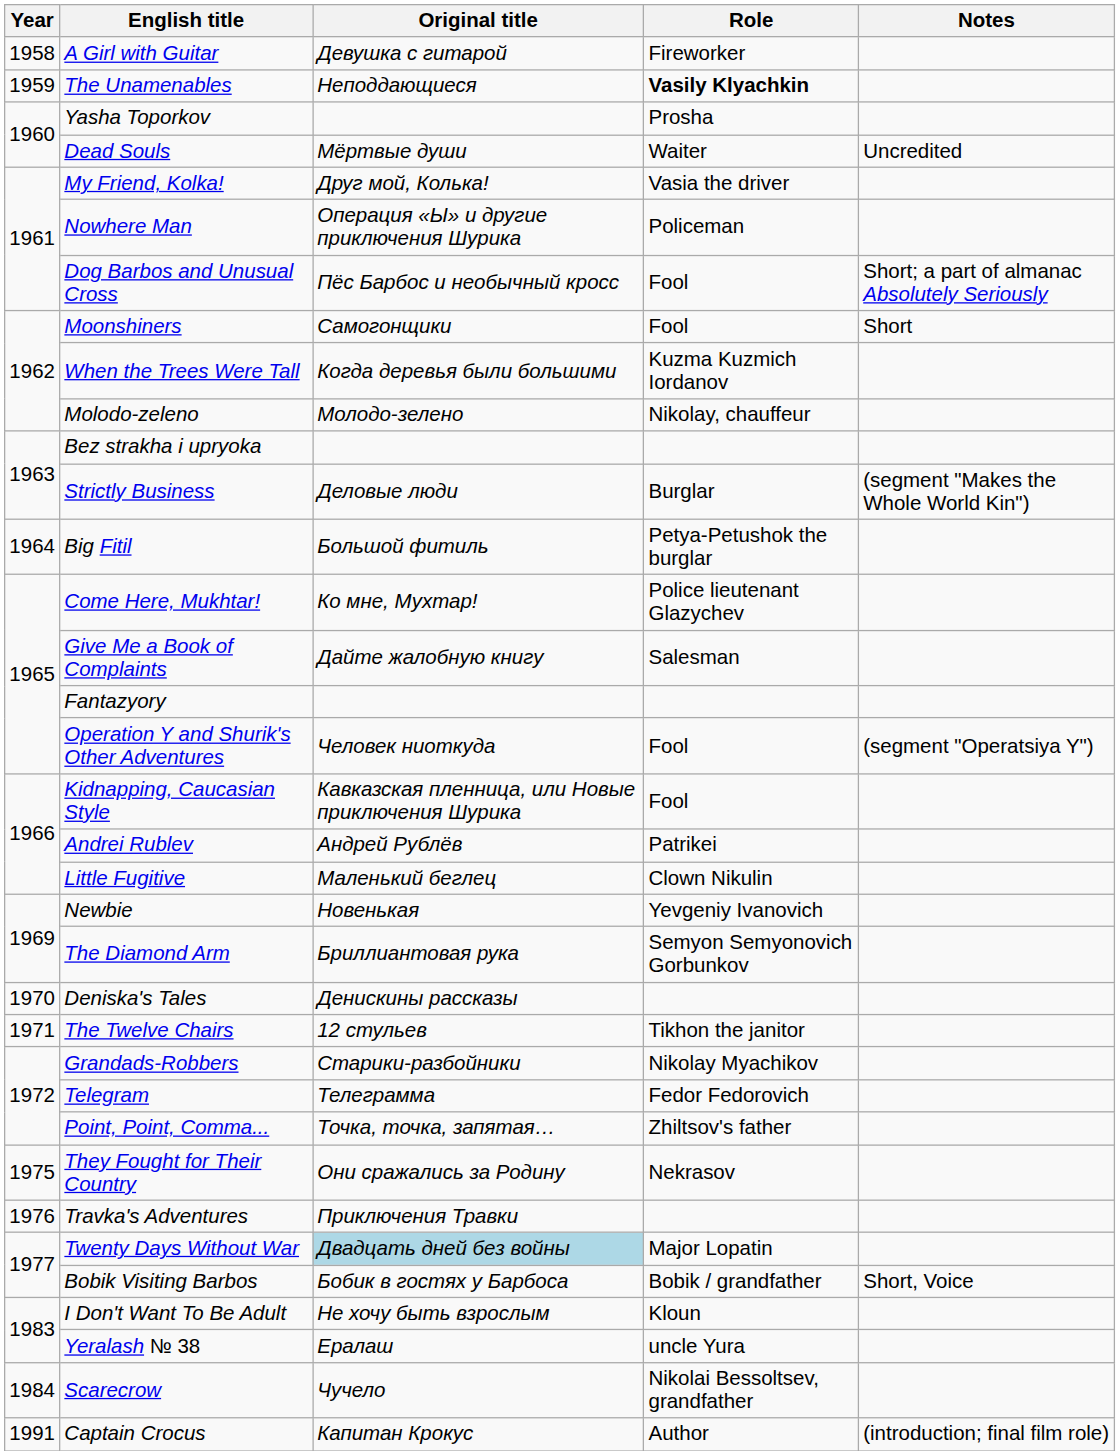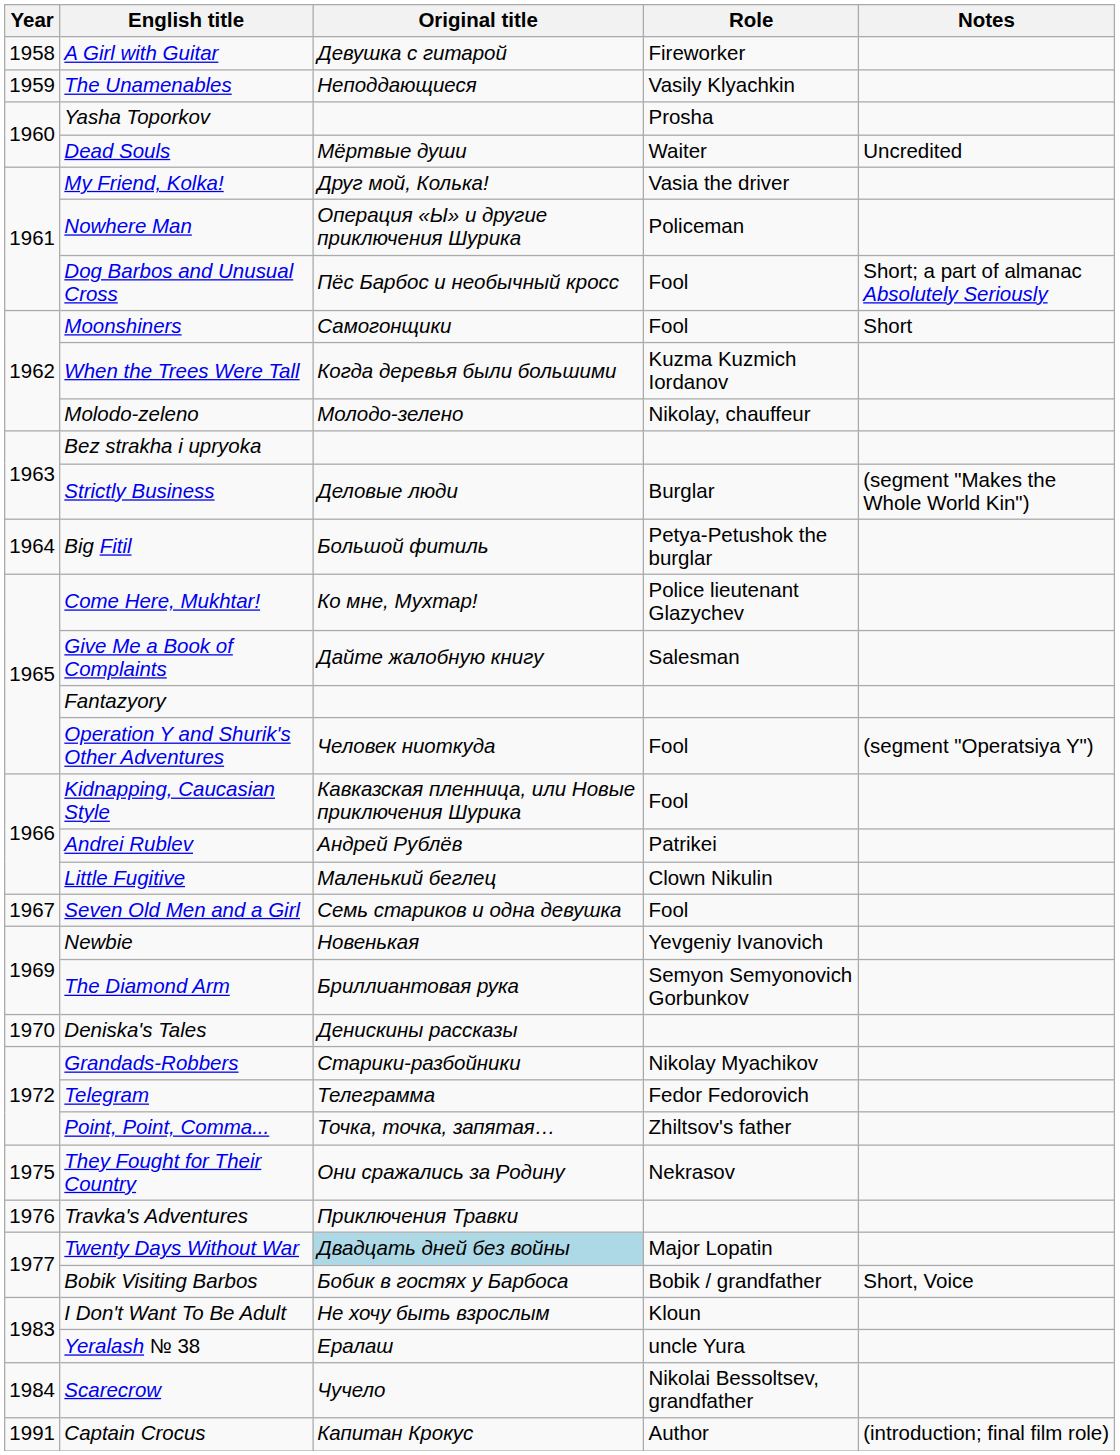 <table class="wikitable">
 <tr>
 <th>Year</th>
 <th>English title</th>
 <th>Original title</th>
 <th>Role</th>
 <th>Notes</th>
 </tr>
 <tr>
 <td>1958</td>
 <td><em><a href='#'>A Girl with Guitar</a></em></td>
 <td><em>Девушка с гитарой</em></td>
 <td>Fireworker</td>
 <td></td>
 </tr>
 <tr>
 <td>1959</td>
 <td><em><a href='#'>The Unamenables</a></em></td>
 <td><em>Неподдающиеся</em></td>
-<td><strong>Vasily Klyachkin</strong></td>
+<td>Vasily Klyachkin</td>
 <td></td>
 </tr>
 <tr>
 <td rowspan="2">1960</td>
 <td><em>Yasha Toporkov</em></td>
 <td></td>
 <td>Prosha</td>
 <td></td>
 </tr>
 <tr>
 <td><em><a href='#'>Dead Souls</a></em></td>
 <td><em>Мёртвые души</em></td>
 <td>Waiter</td>
 <td>Uncredited</td>
 </tr>
 <tr>
 <td rowspan="3">1961</td>
 <td><em><a href='#'>My Friend, Kolka!</a></em></td>
 <td><em>Друг мой, Колька!</em></td>
 <td>Vasia the driver</td>
 <td></td>
 </tr>
 <tr>
 <td><em><a href='#'>Nowhere Man</a></em></td>
 <td><em>Операция «Ы» и другие приключения Шурика</em></td>
 <td>Policeman</td>
 <td></td>
 </tr>
 <tr>
 <td><em><a href='#'>Dog Barbos and Unusual Cross</a></em></td>
 <td><em>Пёс Барбос и необычный кросс</em></td>
 <td>Fool</td>
 <td>Short; a part of almanac <em><a href='#'>Absolutely Seriously</a></em></td>
 </tr>
 <tr>
 <td rowspan="3">1962</td>
 <td><em><a href='#'>Moonshiners</a></em></td>
 <td><em>Самогонщики</em></td>
 <td>Fool</td>
 <td>Short</td>
 </tr>
 <tr>
 <td><em><a href='#'>When the Trees Were Tall</a></em></td>
 <td><em>Когда деревья были большими</em></td>
 <td>Kuzma Kuzmich Iordanov</td>
 <td></td>
 </tr>
 <tr>
 <td><em>Molodo-zeleno</em></td>
 <td><em>Молодо-зелено</em></td>
 <td>Nikolay, chauffeur</td>
 <td></td>
 </tr>
 <tr>
 <td rowspan="2">1963</td>
 <td><em>Bez strakha i upryoka</em></td>
 <td></td>
 <td></td>
 <td></td>
 </tr>
 <tr>
 <td><em><a href='#'>Strictly Business</a></em></td>
 <td><em>Деловые люди</em></td>
 <td>Burglar</td>
 <td>(segment "Makes the Whole World Kin")</td>
 </tr>
 <tr>
 <td>1964</td>
 <td><em>Big <a href='#'>Fitil</a></em></td>
 <td><em>Большой фитиль</em></td>
 <td>Petya-Petushok the burglar</td>
 <td></td>
 </tr>
 <tr>
 <td rowspan="4">1965</td>
 <td><em><a href='#'>Come Here, Mukhtar!</a></em></td>
 <td><em>Ко мне, Мухтар!</em></td>
 <td>Police lieutenant Glazychev</td>
 <td></td>
 </tr>
 <tr>
 <td><em><a href='#'>Give Me a Book of Complaints</a></em></td>
 <td><em>Дайте жалобную книгу</em></td>
 <td>Salesman</td>
 <td></td>
 </tr>
 <tr>
 <td><em>Fantazyory</em></td>
 <td></td>
 <td></td>
 <td></td>
 </tr>
 <tr>
 <td><em><a href='#'>Operation Y and Shurik's Other Adventures</a></em></td>
 <td><em>Человек ниоткуда</em></td>
 <td>Fool</td>
 <td>(segment "Operatsiya Y")</td>
 </tr>
 <tr>
 <td rowspan="3">1966</td>
 <td><em><a href='#'>Kidnapping, Caucasian Style</a></em></td>
 <td><em>Кавказская пленница, или Новые приключения Шурика</em></td>
 <td>Fool</td>
 <td></td>
 </tr>
 <tr>
 <td><em><a href='#'>Andrei Rublev</a></em></td>
 <td><em>Андрей Рублёв</em></td>
 <td>Patrikei</td>
 <td></td>
 </tr>
 <tr>
 <td><em><a href='#'>Little Fugitive</a></em></td>
 <td><em>Маленький беглец</em></td>
 <td>Clown Nikulin</td>
 <td></td>
 </tr>
 <tr>
+<td>1967</td>
+<td><em><a href='#'>Seven Old Men and a Girl</a></em></td>
+<td><em>Семь стариков и одна девушка</em></td>
+<td>Fool</td>
+<td></td>
+</tr>
+<tr>
 <td rowspan="2">1969</td>
 <td><em>Newbie</em></td>
 <td><em>Новенькая</em></td>
 <td>Yevgeniy Ivanovich</td>
 <td></td>
 </tr>
 <tr>
 <td><em><a href='#'>The Diamond Arm</a></em></td>
 <td><em>Бриллиантовая рука</em></td>
 <td>Semyon Semyonovich Gorbunkov</td>
 <td></td>
 </tr>
 <tr>
 <td>1970</td>
 <td><em>Deniska's Tales</em></td>
 <td><em>Денискины рассказы</em></td>
 <td></td>
-<td></td>
-</tr>
-<tr>
-<td>1971</td>
-<td><em><a href='#'>The Twelve Chairs</a></em></td>
-<td><em>12 стульев</em></td>
-<td>Tikhon the janitor</td>
 <td></td>
 </tr>
 <tr>
 <td rowspan="3">1972</td>
 <td><em><a href='#'>Grandads-Robbers</a></em></td>
 <td><em>Старики-разбойники</em></td>
 <td>Nikolay Myachikov</td>
 <td></td>
 </tr>
 <tr>
 <td><em><a href='#'>Telegram</a></em></td>
 <td><em>Телеграмма</em></td>
 <td>Fedor Fedorovich</td>
 <td></td>
 </tr>
 <tr>
 <td><em><a href='#'>Point, Point, Comma...</a></em></td>
 <td><em>Точка, точка, запятая…</em></td>
 <td>Zhiltsov's father</td>
 <td></td>
 </tr>
 <tr>
 <td>1975</td>
 <td><em><a href='#'>They Fought for Their Country</a></em></td>
 <td><em>Они сражались за Родину</em></td>
 <td>Nekrasov</td>
 <td></td>
 </tr>
 <tr>
 <td>1976</td>
 <td><em>Travka's Adventures</em></td>
 <td><em>Приключения Травки</em></td>
 <td></td>
 <td></td>
 </tr>
 <tr>
 <td rowspan="2">1977</td>
 <td><em><a href='#'>Twenty Days Without War</a></em></td>
 <td style="background: lightblue;"><em>Двадцать дней без войны</em></td>
 <td>Major Lopatin</td>
 <td></td>
 </tr>
 <tr>
 <td><em>Bobik Visiting Barbos</em></td>
 <td><em>Бобик в гостях у Барбоса</em></td>
 <td>Bobik / grandfather</td>
 <td>Short, Voice</td>
 </tr>
 <tr>
 <td rowspan="2">1983</td>
 <td><em>I Don't Want To Be Adult</em></td>
 <td><em>Не хочу быть взрослым</em></td>
 <td>Kloun</td>
 <td></td>
 </tr>
 <tr>
 <td><em><a href='#'>Yeralash</a></em> № 38</td>
 <td><em>Ералаш</em></td>
 <td>uncle Yura</td>
 <td></td>
 </tr>
 <tr>
 <td>1984</td>
 <td><em><a href='#'>Scarecrow</a></em></td>
 <td><em>Чучело</em></td>
 <td>Nikolai Bessoltsev, grandfather</td>
 <td></td>
 </tr>
 <tr>
 <td>1991</td>
 <td><em>Captain Crocus</em></td>
 <td><em>Капитан Крокус</em></td>
 <td>Author</td>
 <td>(introduction; final film role)</td>
 </tr>
 </table>
